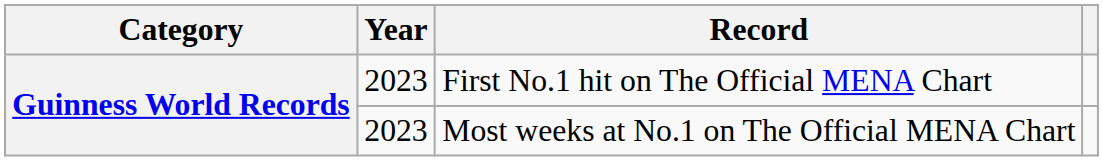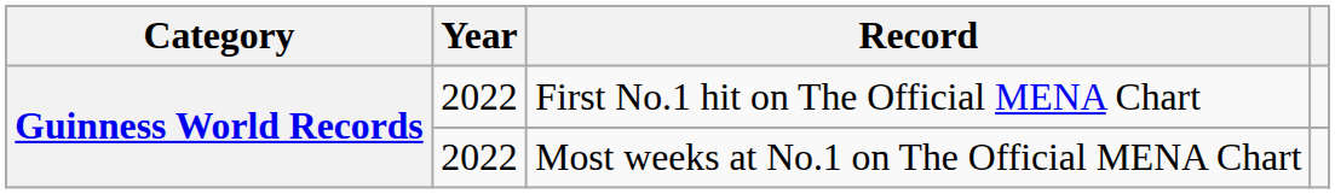 <table class="wikitable sortable plainrowheaders" style="border:none; margin:0;">
 <tr>
 <th scope="col">Category</th>
 <th scope="col">Year</th>
 <th scope="col">Record</th>
 <th scope="col" class="unsortable"></th>
 </tr>
 <tr>
 <th scope="row" rowspan="2"><a href='#'>Guinness World Records</a></th>
-<td>2023</td>
+<td>2022</td>
 <td>First No.1 hit on The Official <a href='#'>MENA</a> Chart</td>
 <td style="text-align:center;"></td>
 </tr>
 <tr>
-<td>2023</td>
+<td>2022</td>
 <td>Most weeks at No.1 on The Official MENA Chart</td>
 <td style="text-align:center;"></td>
 </tr>
 </table>
